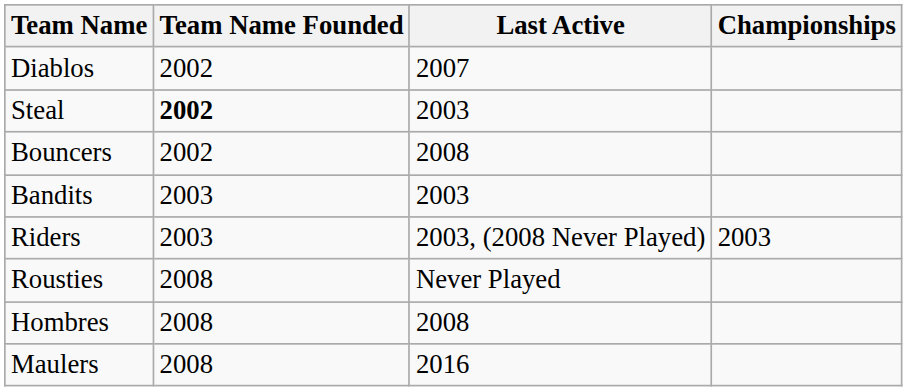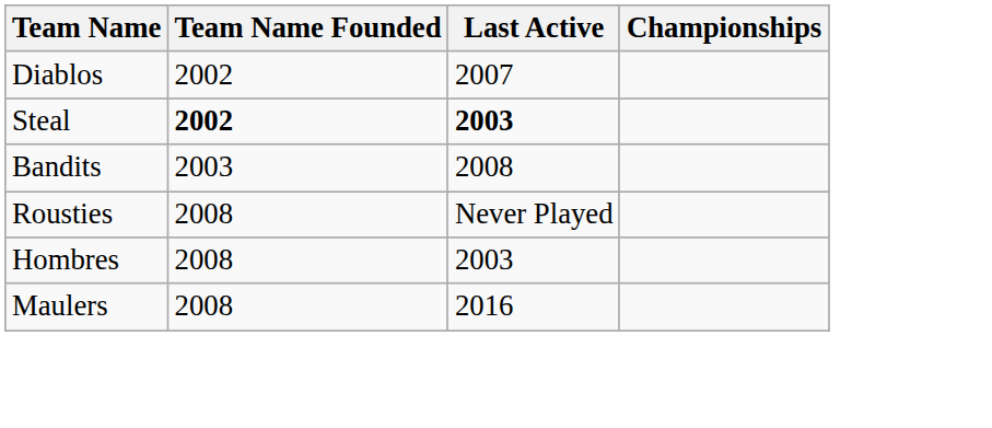 <table class="wikitable">
 <tr>
 <th><strong>Team Name</strong></th>
 <th><strong>Team Name Founded</strong></th>
 <th><strong>Last Active</strong></th>
 <th><strong>Championships</strong></th>
 </tr>
 <tr>
 <td>Diablos</td>
 <td>2002</td>
 <td>2007</td>
 <td></td>
 </tr>
 <tr>
 <td>Steal</td>
 <td><strong>2002</strong></td>
-<td>2003</td>
-<td></td>
-</tr>
-<tr>
-<td>Bouncers</td>
-<td>2002</td>
-<td>2008</td>
+<td><strong>2003</strong></td>
 <td></td>
 </tr>
 <tr>
 <td>Bandits</td>
 <td>2003</td>
-<td>2003</td>
+<td>2008</td>
 <td></td>
-</tr>
-<tr>
-<td>Riders</td>
-<td>2003</td>
-<td>2003, (2008 Never Played)</td>
-<td>2003</td>
 </tr>
 <tr>
 <td>Rousties</td>
 <td>2008</td>
 <td>Never Played</td>
 <td></td>
 </tr>
 <tr>
 <td>Hombres</td>
 <td>2008</td>
-<td>2008</td>
+<td>2003</td>
 <td></td>
 </tr>
 <tr>
 <td>Maulers</td>
 <td>2008</td>
 <td>2016</td>
 <td></td>
 </tr>
 </table>
